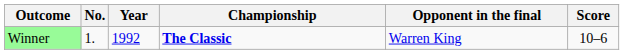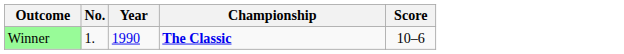 <table class="wikitable">
 <tr>
 <th width="80">Outcome</th>
 <th width="20">No.</th>
 <th width="50">Year</th>
 <th style="width:250px;">Championship</th>
-<th style="width:200px;">Opponent in the final</th>
 <th style="width:50px;">Score</th>
 </tr>
 <tr>
 <td style="background:#98FB98">Winner</td>
 <td>1.</td>
-<td><a href='#'>1992</a></td>
+<td><a href='#'>1990</a></td>
 <td><strong><a href='#'>The Classic</a></strong></td>
-<td> <a href='#'>Warren King</a></td>
 <td align=center>10–6</td>
 </tr>
 </table>
